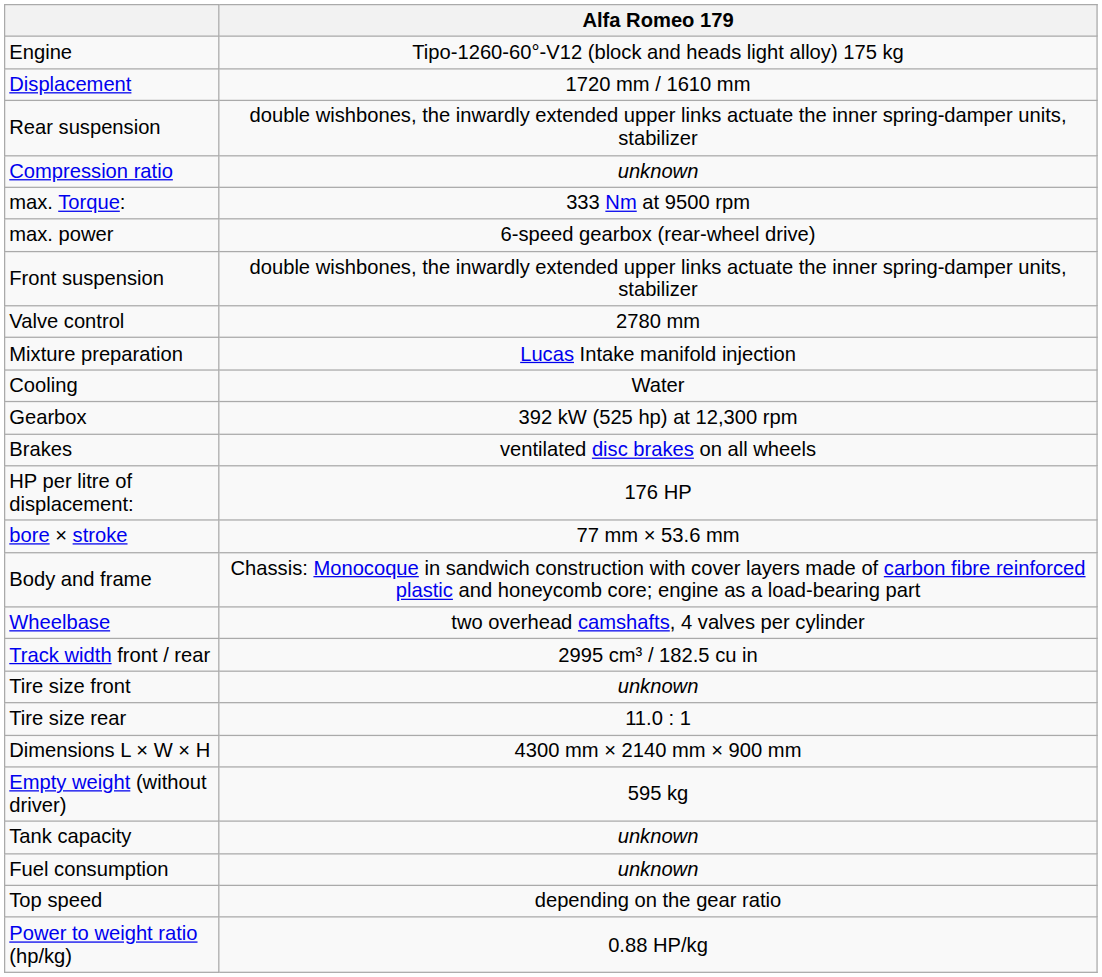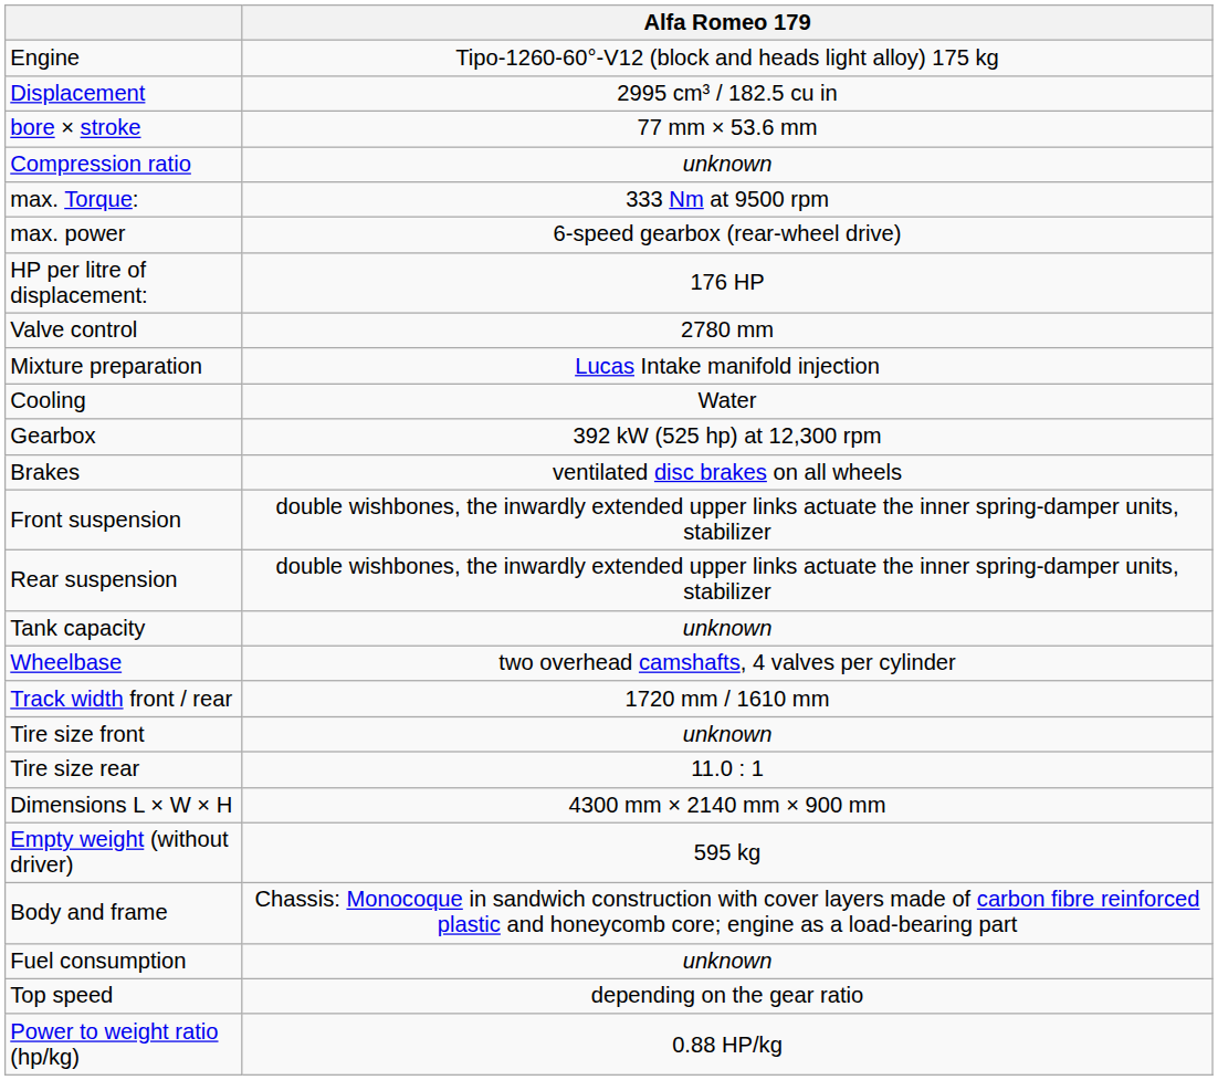 <table class="wikitable">
 <tr>
 <th></th>
 <th>Alfa Romeo 179</th>
 </tr>
 <tr>
 <td>Engine</td>
 <td align="center">Tipo-1260-60°-V12 (block and heads light alloy) 175 kg</td>
 </tr>
 <tr>
 <td><a href='#'>Displacement</a></td>
-<td align="center">1720 mm / 1610 mm</td>
+<td align="center">2995 cm³ / 182.5 cu in</td>
 </tr>
 <tr>
-<td>Rear suspension </td>
-<td align="center">double wishbones, the inwardly extended upper links actuate the inner spring-damper units, stabilizer</td>
+<td><a href='#'>bore</a> × <a href='#'>stroke</a></td>
+<td align="center">77 mm × 53.6 mm</td>
 </tr>
 <tr>
 <td><a href='#'>Compression ratio</a></td>
 <td align="center"><em>unknown</em></td>
 </tr>
 <tr>
 <td>max. <a href='#'>Torque</a>:</td>
 <td align="center">333 <a href='#'>Nm</a> at 9500 rpm</td>
 </tr>
 <tr>
 <td>max. power</td>
 <td align="center">6-speed gearbox (rear-wheel drive)</td>
 </tr>
 <tr>
-<td>Front suspension</td>
-<td align="center">double wishbones, the inwardly extended upper links actuate the inner spring-damper units, stabilizer</td>
+<td>HP per litre of displacement:</td>
+<td align="center">176 HP</td>
 </tr>
 <tr>
 <td>Valve control</td>
 <td align="center">2780 mm</td>
 </tr>
 <tr>
 <td>Mixture preparation</td>
 <td align="center"><a href='#'>Lucas</a> Intake manifold injection</td>
 </tr>
 <tr>
 <td>Cooling</td>
 <td align="center">Water</td>
 </tr>
 <tr>
 <td>Gearbox</td>
 <td align="center">392 kW (525 hp) at 12,300 rpm</td>
 </tr>
 <tr>
 <td>Brakes</td>
 <td align="center">ventilated <a href='#'>disc brakes</a> on all wheels</td>
 </tr>
 <tr>
-<td>HP per litre of displacement:</td>
-<td align="center">176 HP</td>
+<td>Front suspension</td>
+<td align="center">double wishbones, the inwardly extended upper links actuate the inner spring-damper units, stabilizer</td>
 </tr>
 <tr>
-<td><a href='#'>bore</a> × <a href='#'>stroke</a></td>
-<td align="center">77 mm × 53.6 mm</td>
+<td>Rear suspension </td>
+<td align="center">double wishbones, the inwardly extended upper links actuate the inner spring-damper units, stabilizer</td>
 </tr>
 <tr>
-<td>Body and frame</td>
-<td align="center">Chassis: <a href='#'>Monocoque</a> in sandwich construction with cover layers made of <a href='#'>carbon fibre reinforced plastic</a> and honeycomb core; engine as a load-bearing part</td>
+<td>Tank capacity</td>
+<td align="center"><em>unknown</em></td>
 </tr>
 <tr>
 <td><a href='#'>Wheelbase</a></td>
 <td align="center">two overhead <a href='#'>camshafts</a>, 4 valves per cylinder</td>
 </tr>
 <tr>
 <td><a href='#'>Track width</a> front / rear</td>
-<td align="center">2995 cm³ / 182.5 cu in</td>
+<td align="center">1720 mm / 1610 mm</td>
 </tr>
 <tr>
 <td>Tire size front</td>
 <td align="center"><em>unknown</em></td>
 </tr>
 <tr>
 <td>Tire size rear</td>
 <td align="center">11.0 : 1</td>
 </tr>
 <tr>
 <td>Dimensions L × W × H</td>
 <td align="center">4300 mm × 2140 mm × 900 mm</td>
 </tr>
 <tr>
 <td><a href='#'>Empty weight</a> (without driver)</td>
 <td align="center">595 kg</td>
 </tr>
 <tr>
-<td>Tank capacity</td>
-<td align="center"><em>unknown</em></td>
+<td>Body and frame</td>
+<td align="center">Chassis: <a href='#'>Monocoque</a> in sandwich construction with cover layers made of <a href='#'>carbon fibre reinforced plastic</a> and honeycomb core; engine as a load-bearing part</td>
 </tr>
 <tr>
 <td>Fuel consumption</td>
 <td align="center"><em>unknown</em></td>
 </tr>
 <tr>
 <td>Top speed</td>
 <td align="center">depending on the gear ratio</td>
 </tr>
 <tr>
 <td><a href='#'>Power to weight ratio</a> (hp/kg)</td>
 <td align="center">0.88 HP/kg</td>
 </tr>
 </table>
